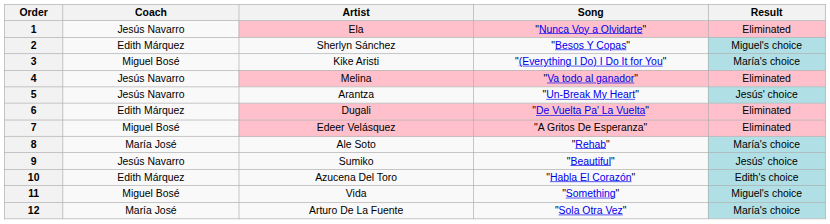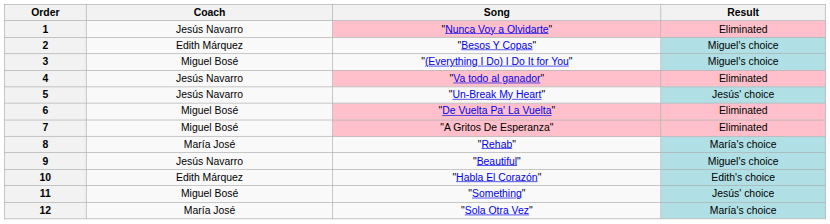 <table class="wikitable plainrowheaders" style="text-align:center; width:100%">
 <tr>
 <th style="width:05%">Order</th>
 <th style="width:15%">Coach</th>
-<th style="width:20%">Artist</th>
 <th style="width:20%">Song</th>
 <th style="width:10%">Result</th>
 </tr>
 <tr>
 <th>1</th>
 <td>Jesús Navarro</td>
-<td style="background:pink">Ela</td>
 <td style="background:pink">"<a href='#'>Nunca Voy a Olvidarte</a>"</td>
 <td style="background:pink">Eliminated</td>
 </tr>
 <tr>
 <th>2</th>
 <td>Edith Márquez</td>
-<td>Sherlyn Sánchez</td>
 <td>"<a href='#'>Besos Y Copas</a>"</td>
 <td style="background:#b0e0e6">Miguel's choice</td>
 </tr>
 <tr>
 <th>3</th>
 <td>Miguel Bosé</td>
-<td>Kike Aristi</td>
 <td>"<a href='#'>(Everything I Do) I Do It for You</a>"</td>
-<td style="background:#b0e0e6">María's choice</td>
+<td style="background:#b0e0e6">Miguel's choice</td>
 </tr>
 <tr>
 <th>4</th>
 <td>Jesús Navarro</td>
-<td style="background:pink">Melina</td>
 <td style="background:pink">"<a href='#'>Va todo al ganador</a>"</td>
 <td style="background:pink">Eliminated</td>
 </tr>
 <tr>
 <th>5</th>
 <td>Jesús Navarro</td>
-<td>Arantza</td>
 <td>"<a href='#'>Un-Break My Heart</a>"</td>
 <td style="background:#b0e0e6">Jesús' choice</td>
 </tr>
 <tr>
 <th>6</th>
-<td>Edith Márquez</td>
-<td style="background:pink">Dugali</td>
+<td>Miguel Bosé</td>
 <td style="background:pink">"<a href='#'>De Vuelta Pa' La Vuelta</a>"</td>
 <td style="background:pink">Eliminated</td>
 </tr>
 <tr>
 <th>7</th>
 <td>Miguel Bosé</td>
-<td style="background:pink">Edeer Velásquez</td>
 <td style="background:pink">"A Gritos De Esperanza"</td>
 <td style="background:pink">Eliminated</td>
 </tr>
 <tr>
 <th>8</th>
 <td>María José</td>
-<td>Ale Soto</td>
 <td>"<a href='#'>Rehab</a>"</td>
 <td style="background:#b0e0e6">María's choice</td>
 </tr>
 <tr>
 <th>9</th>
 <td>Jesús Navarro</td>
-<td>Sumiko</td>
 <td>"<a href='#'>Beautiful</a>"</td>
-<td style="background:#b0e0e6">Jesús' choice</td>
+<td style="background:#b0e0e6">Miguel's choice</td>
 </tr>
 <tr>
 <th>10</th>
 <td>Edith Márquez</td>
-<td>Azucena Del Toro</td>
 <td>"<a href='#'>Habla El Corazón</a>"</td>
 <td style="background:#b0e0e6">Edith's choice</td>
 </tr>
 <tr>
 <th>11</th>
 <td>Miguel Bosé</td>
-<td>Vida</td>
 <td>"<a href='#'>Something</a>"</td>
-<td style="background:#b0e0e6">Miguel's choice</td>
+<td style="background:#b0e0e6">Jesús' choice</td>
 </tr>
 <tr>
 <th>12</th>
 <td>María José</td>
-<td>Arturo De La Fuente</td>
 <td>"<a href='#'>Sola Otra Vez</a>"</td>
 <td style="background:#b0e0e6">María's choice</td>
 </tr>
 </table>
